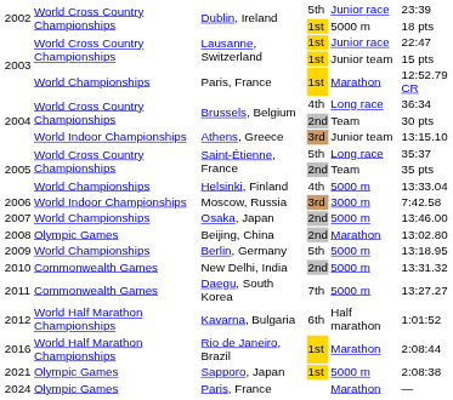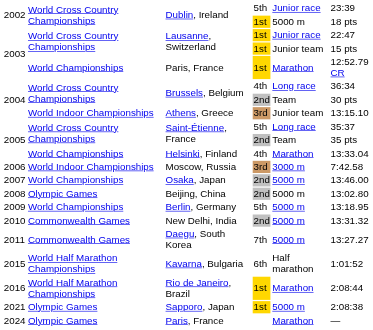 <table>
 <tr>
 <td rowspan=2>2002</td>
 <td rowspan=2><a href='#'>World Cross Country Championships</a></td>
 <td rowspan=2><a href='#'>Dublin</a>, Ireland</td>
 <td>5th</td>
 <td><a href='#'>Junior race</a></td>
 <td>23:39</td>
 </tr>
 <tr>
 <td bgcolor=gold>1st</td>
 <td>5000 m</td>
 <td>18 pts</td>
 </tr>
 <tr>
 <td rowspan=3>2003</td>
 <td rowspan=2><a href='#'>World Cross Country Championships</a></td>
 <td rowspan=2><a href='#'>Lausanne</a>, Switzerland</td>
 <td bgcolor=gold>1st</td>
 <td><a href='#'>Junior race</a></td>
 <td>22:47</td>
 </tr>
 <tr>
 <td bgcolor=gold>1st</td>
 <td>Junior team</td>
 <td>15 pts</td>
 </tr>
 <tr>
 <td><a href='#'>World Championships</a></td>
 <td>Paris, France</td>
 <td bgcolor=gold>1st</td>
 <td><a href='#'>Marathon</a></td>
 <td>12:52.79 <a href='#'>CR</a></td>
 </tr>
 <tr>
 <td rowspan=3>2004</td>
 <td rowspan=2><a href='#'>World Cross Country Championships</a></td>
 <td rowspan=2><a href='#'>Brussels</a>, Belgium</td>
 <td>4th</td>
 <td><a href='#'>Long race</a></td>
 <td>36:34</td>
 </tr>
 <tr>
 <td bgcolor=silver>2nd</td>
 <td>Team</td>
 <td>30 pts</td>
 </tr>
 <tr>
 <td><a href='#'>World Indoor Championships</a></td>
 <td><a href='#'>Athens</a>, Greece</td>
 <td bgcolor=cc9966>3rd</td>
 <td>Junior team</td>
 <td>13:15.10</td>
 </tr>
 <tr>
 <td rowspan=3>2005</td>
 <td rowspan=2><a href='#'>World Cross Country Championships</a></td>
 <td rowspan=2><a href='#'>Saint-Étienne</a>, France</td>
 <td>5th</td>
 <td><a href='#'>Long race</a></td>
 <td>35:37</td>
 </tr>
 <tr>
 <td bgcolor=silver>2nd</td>
 <td>Team</td>
 <td>35 pts</td>
 </tr>
 <tr>
 <td><a href='#'>World Championships</a></td>
 <td><a href='#'>Helsinki</a>, Finland</td>
 <td>4th</td>
-<td><a href='#'>5000 m</a></td>
+<td><a href='#'>Marathon</a></td>
 <td>13:33.04</td>
 </tr>
 <tr>
 <td>2006</td>
 <td><a href='#'>World Indoor Championships</a></td>
 <td>Moscow, Russia</td>
 <td bgcolor=cc9966>3rd</td>
 <td><a href='#'>3000 m</a></td>
 <td>7:42.58</td>
 </tr>
 <tr>
 <td>2007</td>
 <td><a href='#'>World Championships</a></td>
 <td><a href='#'>Osaka</a>, Japan</td>
 <td bgcolor=silver>2nd</td>
 <td><a href='#'>5000 m</a></td>
 <td>13:46.00</td>
 </tr>
 <tr>
 <td>2008</td>
 <td><a href='#'>Olympic Games</a></td>
 <td>Beijing, China</td>
 <td bgcolor=silver>2nd</td>
-<td><a href='#'>Marathon</a></td>
+<td>5000 m</td>
 <td>13:02.80</td>
 </tr>
 <tr>
 <td>2009</td>
 <td><a href='#'>World Championships</a></td>
 <td><a href='#'>Berlin</a>, Germany</td>
 <td>5th</td>
 <td><a href='#'>5000 m</a></td>
 <td>13:18.95</td>
 </tr>
 <tr>
 <td>2010</td>
 <td><a href='#'>Commonwealth Games</a></td>
 <td>New Delhi, India</td>
 <td bgcolor=silver>2nd</td>
 <td><a href='#'>5000 m</a></td>
 <td>13:31.32</td>
 </tr>
 <tr>
 <td>2011</td>
 <td><a href='#'>Commonwealth Games</a></td>
 <td><a href='#'>Daegu</a>, South Korea</td>
 <td>7th</td>
 <td><a href='#'>5000 m</a></td>
 <td>13:27.27</td>
 </tr>
 <tr>
-<td>2012</td>
+<td>2015</td>
 <td><a href='#'>World Half Marathon Championships</a></td>
 <td><a href='#'>Kavarna</a>, Bulgaria</td>
 <td>6th</td>
 <td>Half marathon</td>
 <td>1:01:52</td>
 </tr>
 <tr>
 <td>2016</td>
 <td><a href='#'>World Half Marathon Championships</a></td>
 <td><a href='#'>Rio de Janeiro</a>, Brazil</td>
 <td bgcolor=gold>1st</td>
 <td><a href='#'>Marathon</a></td>
 <td>2:08:44</td>
 </tr>
 <tr>
 <td>2021</td>
 <td><a href='#'>Olympic Games</a></td>
 <td><a href='#'>Sapporo</a>, Japan</td>
 <td bgcolor=gold>1st</td>
 <td><a href='#'>5000 m</a></td>
 <td>2:08:38</td>
 </tr>
 <tr>
 <td>2024</td>
 <td><a href='#'>Olympic Games</a></td>
 <td><a href='#'>Paris</a>, France</td>
 <td></td>
 <td><a href='#'>Marathon</a></td>
 <td>—</td>
 </tr>
 </table>
